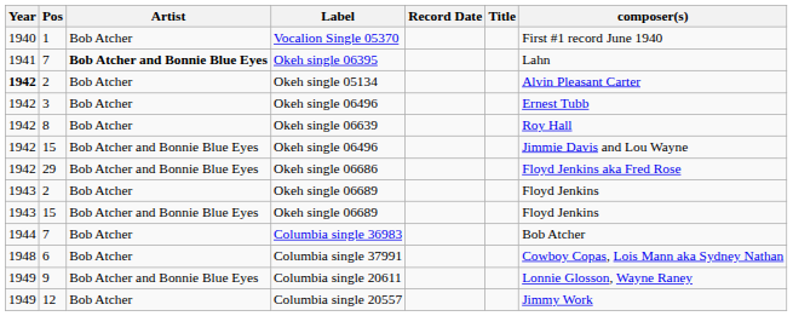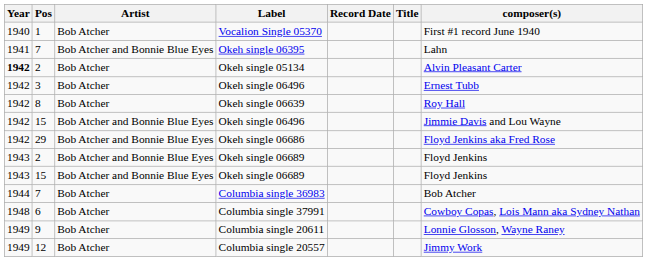 <table class="wikitable">
 <tr>
 <th>Year</th>
 <th>Pos</th>
 <th>Artist</th>
 <th>Label</th>
 <th>Record Date</th>
 <th>Title</th>
 <th>composer(s)</th>
 </tr>
 <tr>
 <td>1940</td>
 <td>1</td>
 <td>Bob Atcher</td>
 <td><a href='#'>Vocalion Single 05370</a></td>
 <td></td>
 <td></td>
 <td>First #1 record June 1940</td>
 </tr>
 <tr>
 <td>1941</td>
 <td>7</td>
-<td><strong>Bob Atcher and Bonnie Blue Eyes</strong></td>
+<td>Bob Atcher and Bonnie Blue Eyes</td>
 <td><a href='#'>Okeh single 06395</a></td>
 <td></td>
 <td></td>
 <td>Lahn</td>
 </tr>
 <tr>
 <td><strong>1942</strong></td>
 <td>2</td>
 <td>Bob Atcher</td>
 <td>Okeh single 05134</td>
 <td></td>
 <td></td>
 <td><a href='#'>Alvin Pleasant Carter</a></td>
 </tr>
 <tr>
 <td>1942</td>
 <td>3</td>
 <td>Bob Atcher</td>
 <td>Okeh single 06496</td>
 <td></td>
 <td></td>
 <td><a href='#'>Ernest Tubb</a></td>
 </tr>
 <tr>
 <td>1942</td>
 <td>8</td>
 <td>Bob Atcher</td>
 <td>Okeh single 06639</td>
 <td></td>
 <td></td>
 <td><a href='#'>Roy Hall</a></td>
 </tr>
 <tr>
 <td>1942</td>
 <td>15</td>
 <td>Bob Atcher and Bonnie Blue Eyes</td>
 <td>Okeh single 06496</td>
 <td></td>
 <td></td>
 <td><a href='#'>Jimmie Davis</a> and Lou Wayne</td>
 </tr>
 <tr>
 <td>1942</td>
 <td>29</td>
 <td>Bob Atcher and Bonnie Blue Eyes</td>
 <td>Okeh single 06686</td>
 <td></td>
 <td></td>
 <td><a href='#'>Floyd Jenkins aka Fred Rose</a></td>
 </tr>
 <tr>
 <td>1943</td>
 <td>2</td>
-<td>Bob Atcher</td>
+<td>Bob Atcher and Bonnie Blue Eyes</td>
 <td>Okeh single 06689</td>
 <td></td>
 <td></td>
 <td>Floyd Jenkins</td>
 </tr>
 <tr>
 <td>1943</td>
 <td>15</td>
 <td>Bob Atcher and Bonnie Blue Eyes</td>
 <td>Okeh single 06689</td>
 <td></td>
 <td></td>
 <td>Floyd Jenkins</td>
 </tr>
 <tr>
 <td>1944</td>
 <td>7</td>
 <td>Bob Atcher</td>
 <td><a href='#'>Columbia single 36983</a></td>
 <td></td>
 <td></td>
 <td>Bob Atcher</td>
 </tr>
 <tr>
 <td>1948</td>
 <td>6</td>
 <td>Bob Atcher</td>
 <td>Columbia single 37991</td>
 <td></td>
 <td></td>
 <td><a href='#'>Cowboy Copas</a>, <a href='#'>Lois Mann aka Sydney Nathan</a></td>
 </tr>
 <tr>
 <td>1949</td>
 <td>9</td>
-<td>Bob Atcher and Bonnie Blue Eyes</td>
+<td>Bob Atcher</td>
 <td>Columbia single 20611</td>
 <td></td>
 <td></td>
 <td><a href='#'>Lonnie Glosson</a>, <a href='#'>Wayne Raney</a></td>
 </tr>
 <tr>
 <td>1949</td>
 <td>12</td>
 <td>Bob Atcher</td>
 <td>Columbia single 20557</td>
 <td></td>
 <td></td>
 <td><a href='#'>Jimmy Work</a></td>
 </tr>
 </table>
